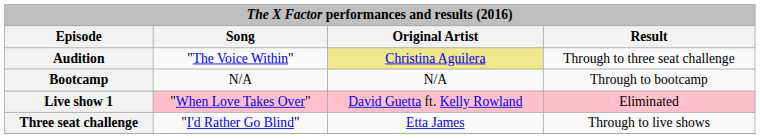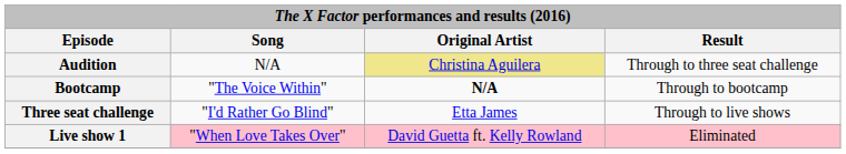 <table class="wikitable collapsible collapsed" style="width:100%; margin:1em auto 1em auto; text-align:center;">
 <tr>
 <th colspan="4" style="background:#BFBFBF;"><em>The X Factor</em> performances and results (2016)</th>
 </tr>
 <tr>
 <th scope="col">Episode</th>
 <th scope="col">Song</th>
 <th scope="col">Original Artist</th>
 <th scope="col">Result</th>
 </tr>
 <tr>
 <th>Audition</th>
-<td>"<a href='#'>The Voice Within</a>"</td>
+<td>N/A</td>
 <td style="background: khaki;"><a href='#'>Christina Aguilera</a></td>
 <td>Through to three seat challenge</td>
 </tr>
 <tr>
 <th>Bootcamp</th>
-<td>N/A</td>
-<td>N/A</td>
+<td>"<a href='#'>The Voice Within</a>"</td>
+<td><strong>N/A</strong></td>
 <td>Through to bootcamp</td>
+</tr>
+<tr>
+<th>Three seat challenge</th>
+<td>"<a href='#'>I'd Rather Go Blind</a>"</td>
+<td><a href='#'>Etta James</a></td>
+<td>Through to live shows</td>
 </tr>
 <tr style="background:pink;">
 <th>Live show 1</th>
 <td>"<a href='#'>When Love Takes Over</a>"</td>
 <td><a href='#'>David Guetta</a> ft. <a href='#'>Kelly Rowland</a></td>
 <td>Eliminated</td>
 </tr>
 <tr>
-<th>Three seat challenge</th>
-<td>"<a href='#'>I'd Rather Go Blind</a>"</td>
-<td><a href='#'>Etta James</a></td>
-<td>Through to live shows</td>
-</tr>
-<tr>
 </tr>
 </table>
